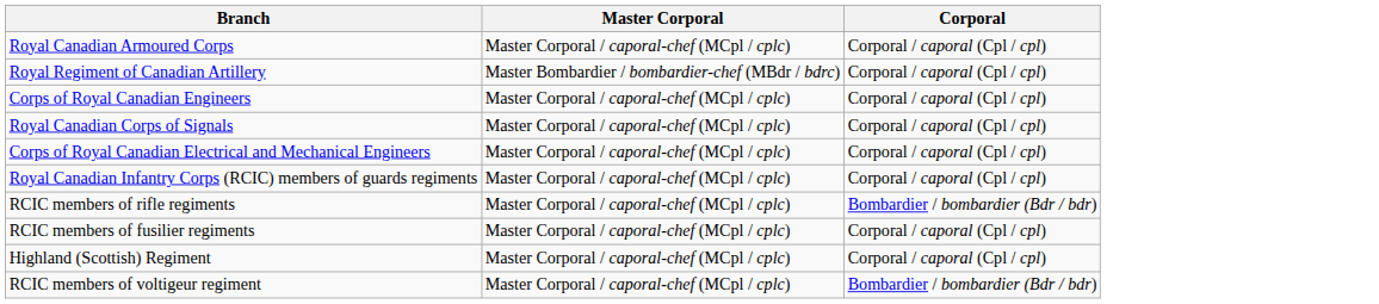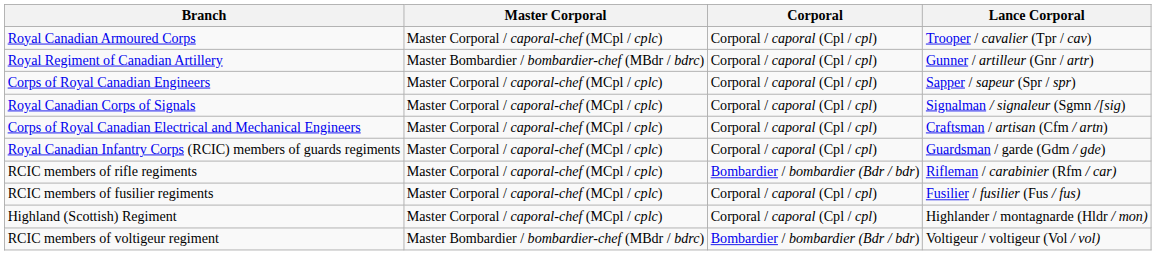 <table class="wikitable">
 <tr>
 <th>Branch</th>
 <th>Master Corporal</th>
 <th>Corporal</th>
+<th>Lance Corporal</th>
 </tr>
 <tr>
 <td><a href='#'>Royal Canadian Armoured Corps</a></td>
 <td>Master Corporal / <em>caporal-chef</em> (MCpl / <em>cplc</em>)</td>
 <td>Corporal / <em>caporal</em> (Cpl / <em>cpl</em>)</td>
+<td><a href='#'>Trooper</a> / <em>cavalier</em> (Tpr / <em>cav</em>)</td>
 </tr>
 <tr>
 <td><a href='#'>Royal Regiment of Canadian Artillery</a></td>
 <td>Master Bombardier / <em>bombardier-chef</em> (MBdr / <em>bdrc</em>)</td>
 <td>Corporal / <em>caporal</em> (Cpl / <em>cpl</em>)</td>
+<td><a href='#'>Gunner</a> / <em>artilleur</em> (Gnr / <em>artr</em>)</td>
 </tr>
 <tr>
 <td><a href='#'>Corps of Royal Canadian Engineers</a></td>
 <td>Master Corporal / <em>caporal-chef</em> (MCpl / <em>cplc</em>)</td>
 <td>Corporal / <em>caporal</em> (Cpl / <em>cpl</em>)</td>
+<td><a href='#'>Sapper</a> / <em>sapeur</em>  (Spr / <em>spr</em>)</td>
 </tr>
 <tr>
 <td><a href='#'>Royal Canadian Corps of Signals</a></td>
 <td>Master Corporal / <em>caporal-chef</em> (MCpl / <em>cplc</em>)</td>
 <td>Corporal / <em>caporal</em> (Cpl / <em>cpl</em>)</td>
+<td><a href='#'>Signalman</a> <em>/ signaleur</em> (Sgmn <em>/[sig</em>)</td>
 </tr>
 <tr>
 <td><a href='#'>Corps of Royal Canadian Electrical and Mechanical Engineers</a></td>
 <td>Master Corporal / <em>caporal-chef</em> (MCpl / <em>cplc</em>)</td>
 <td>Corporal / <em>caporal</em> (Cpl / <em>cpl</em>)</td>
+<td><a href='#'>Craftsman</a>  /  <em>artisan</em> (Cfm <em>/ artn</em>)</td>
 </tr>
 <tr>
 <td><a href='#'>Royal Canadian Infantry Corps</a> (RCIC) members of guards regiments</td>
 <td>Master Corporal / <em>caporal-chef</em> (MCpl / <em>cplc</em>)</td>
 <td>Corporal / <em>caporal</em> (Cpl / <em>cpl</em>)</td>
+<td><a href='#'>Guardsman</a> / garde (Gdm <em>/  gde</em>)</td>
 </tr>
 <tr>
 <td>RCIC members of rifle regiments</td>
 <td>Master Corporal / <em>caporal-chef</em> (MCpl / <em>cplc</em>)</td>
 <td><a href='#'>Bombardier</a> / <em>bombardier (Bdr / bdr</em>)</td>
+<td><a href='#'>Rifleman</a> / <em>carabinier</em> (Rfm <em>/ car)</em></td>
 </tr>
 <tr>
 <td>RCIC members of fusilier regiments</td>
 <td>Master Corporal / <em>caporal-chef</em> (MCpl / <em>cplc</em>)</td>
 <td>Corporal / <em>caporal</em> (Cpl / <em>cpl</em>)</td>
+<td><a href='#'>Fusilier</a> / <em>fusilier</em> (Fus <em>/ fus)</em></td>
 </tr>
 <tr>
 <td>Highland (Scottish) Regiment</td>
 <td>Master Corporal / <em>caporal-chef</em> (MCpl / <em>cplc</em>)</td>
 <td>Corporal / <em>caporal</em> (Cpl / <em>cpl</em>)</td>
+<td>Highlander / montagnarde  (Hldr <em>/ mon)</em></td>
 </tr>
 <tr>
 <td>RCIC members of voltigeur regiment</td>
-<td>Master Corporal / <em>caporal-chef</em> (MCpl / <em>cplc</em>)</td>
+<td>Master Bombardier / <em>bombardier-chef</em> (MBdr / <em>bdrc</em>)</td>
 <td><a href='#'>Bombardier</a> / <em>bombardier (Bdr / bdr</em>)</td>
+<td>Voltigeur / voltigeur (Vol <em>/ vol)</em></td>
 </tr>
 </table>
